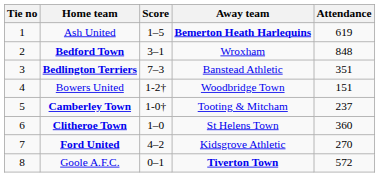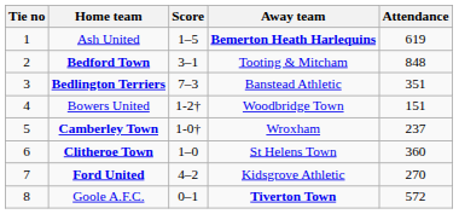 <table class="wikitable" style="text-align: center; font-size:85%">
 <tr>
 <th>Tie no</th>
 <th>Home team</th>
 <th>Score</th>
 <th>Away team</th>
 <th>Attendance</th>
 </tr>
 <tr>
 <td>1</td>
 <td><a href='#'>Ash United</a></td>
 <td>1–5</td>
 <td><strong><a href='#'>Bemerton Heath Harlequins</a></strong></td>
 <td>619</td>
 </tr>
 <tr>
 <td>2</td>
 <td><strong><a href='#'>Bedford Town</a></strong></td>
 <td>3–1</td>
-<td><a href='#'>Wroxham</a></td>
+<td><a href='#'>Tooting & Mitcham</a></td>
 <td>848</td>
 </tr>
 <tr>
 <td>3</td>
 <td><strong><a href='#'>Bedlington Terriers</a></strong></td>
 <td>7–3</td>
 <td><a href='#'>Banstead Athletic</a></td>
 <td>351</td>
 </tr>
 <tr>
 <td>4</td>
 <td><a href='#'>Bowers United</a></td>
 <td>1-2†</td>
 <td><a href='#'>Woodbridge Town</a></td>
 <td>151</td>
 </tr>
 <tr>
 <td>5</td>
 <td><strong><a href='#'>Camberley Town</a></strong></td>
 <td>1-0†</td>
-<td><a href='#'>Tooting & Mitcham</a></td>
+<td><a href='#'>Wroxham</a></td>
 <td>237</td>
 </tr>
 <tr>
 <td>6</td>
 <td><strong><a href='#'>Clitheroe Town</a></strong></td>
 <td>1–0</td>
 <td><a href='#'>St Helens Town</a></td>
 <td>360</td>
 </tr>
 <tr>
 <td>7</td>
 <td><strong><a href='#'>Ford United</a></strong></td>
 <td>4–2</td>
 <td><a href='#'>Kidsgrove Athletic</a></td>
 <td>270</td>
 </tr>
 <tr>
 <td>8</td>
 <td><a href='#'>Goole A.F.C.</a></td>
 <td>0–1</td>
 <td><strong><a href='#'>Tiverton Town</a></strong></td>
 <td>572</td>
 </tr>
 </table>
